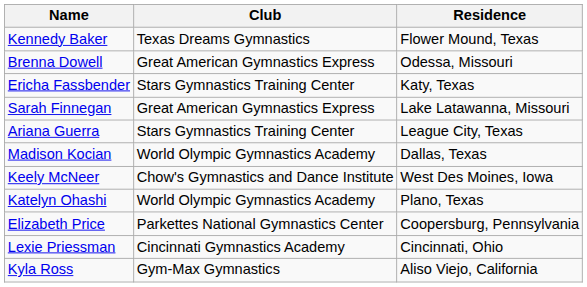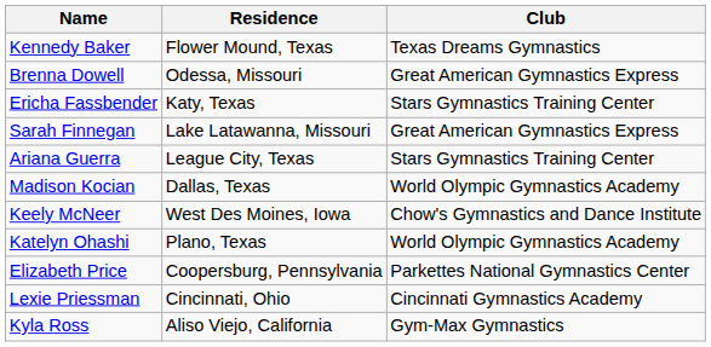 <table class="wikitable">
 <tr>
 <th>Name</th>
+<th>Residence</th>
 <th>Club</th>
-<th>Residence</th>
 </tr>
 <tr>
 <td><a href='#'>Kennedy Baker</a></td>
+<td>Flower Mound, Texas</td>
 <td>Texas Dreams Gymnastics</td>
-<td>Flower Mound, Texas</td>
 </tr>
 <tr>
 <td><a href='#'>Brenna Dowell</a></td>
+<td>Odessa, Missouri</td>
 <td>Great American Gymnastics Express</td>
-<td>Odessa, Missouri</td>
 </tr>
 <tr>
 <td><a href='#'>Ericha Fassbender</a></td>
+<td>Katy, Texas</td>
 <td>Stars Gymnastics Training Center</td>
-<td>Katy, Texas</td>
 </tr>
 <tr>
 <td><a href='#'>Sarah Finnegan</a></td>
+<td>Lake Latawanna, Missouri</td>
 <td>Great American Gymnastics Express</td>
-<td>Lake Latawanna, Missouri</td>
 </tr>
 <tr>
 <td><a href='#'>Ariana Guerra</a></td>
+<td>League City, Texas</td>
 <td>Stars Gymnastics Training Center</td>
-<td>League City, Texas</td>
 </tr>
 <tr>
 <td><a href='#'>Madison Kocian</a></td>
+<td>Dallas, Texas</td>
 <td>World Olympic Gymnastics Academy</td>
-<td>Dallas, Texas</td>
 </tr>
 <tr>
 <td><a href='#'>Keely McNeer</a></td>
+<td>West Des Moines, Iowa</td>
 <td>Chow's Gymnastics and Dance Institute</td>
-<td>West Des Moines, Iowa</td>
 </tr>
 <tr>
 <td><a href='#'>Katelyn Ohashi</a></td>
+<td>Plano, Texas</td>
 <td>World Olympic Gymnastics Academy</td>
-<td>Plano, Texas</td>
 </tr>
 <tr>
 <td><a href='#'>Elizabeth Price</a></td>
+<td>Coopersburg, Pennsylvania</td>
 <td>Parkettes National Gymnastics Center</td>
-<td>Coopersburg, Pennsylvania</td>
 </tr>
 <tr>
 <td><a href='#'>Lexie Priessman</a></td>
+<td>Cincinnati, Ohio</td>
 <td>Cincinnati Gymnastics Academy</td>
-<td>Cincinnati, Ohio</td>
 </tr>
 <tr>
 <td><a href='#'>Kyla Ross</a></td>
+<td>Aliso Viejo, California</td>
 <td>Gym-Max Gymnastics</td>
-<td>Aliso Viejo, California</td>
 </tr>
 </table>
